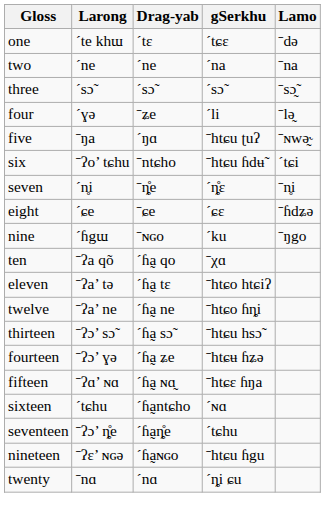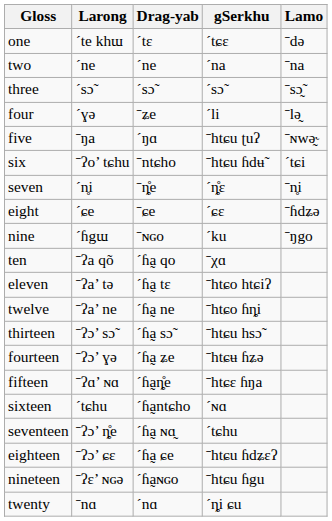 <table class="wikitable" sortable">
 <tr>
 <th>Gloss</th>
 <th>Larong</th>
 <th>Drag-yab</th>
 <th>gSerkhu</th>
 <th>Lamo</th>
 </tr>
 <tr>
 <td>one</td>
 <td>ˊte khɯ</td>
 <td>ˊtɛ</td>
 <td>ˊtɕɛ</td>
 <td>ˉdə</td>
 </tr>
 <tr>
 <td>two</td>
 <td>ˊne</td>
 <td>ˊne</td>
 <td>ˊna</td>
 <td>ˉna</td>
 </tr>
 <tr>
 <td>three</td>
 <td>ˊsɔ̃</td>
 <td>ˊsɔ̃</td>
 <td>ˊsɔ̃</td>
 <td>ˉsɔ̰̃</td>
 </tr>
 <tr>
 <td>four</td>
 <td>ˊɣə</td>
 <td>ˉʑe</td>
 <td>ˊli</td>
 <td>ˉlə̰</td>
 </tr>
 <tr>
 <td>five</td>
 <td>ˉŋa</td>
 <td>ˊŋɑ</td>
 <td>ˉhtɕu ʈuʔ</td>
 <td>ˉɴwə̰˞</td>
 </tr>
 <tr>
 <td>six</td>
 <td>ˉʔo’ tɕhu</td>
 <td>ˉntɕho</td>
 <td>ˉhtɕu ɦdʉ̃</td>
 <td>ˊtɕi</td>
 </tr>
 <tr>
 <td>seven</td>
 <td>ˊn̥i</td>
 <td>ˉȵ̊e</td>
 <td>ˊȵ̊ɛ</td>
 <td>ˉn̥i</td>
 </tr>
 <tr>
 <td>eight</td>
 <td>ˊɕe</td>
 <td>ˉɕe</td>
 <td>ˊɕɛ</td>
 <td>ˉɦdʑə</td>
 </tr>
 <tr>
 <td>nine</td>
 <td>ˊɦgɯ</td>
 <td>ˉɴɢo</td>
 <td>ˊku</td>
 <td>ˉŋgo</td>
 </tr>
 <tr>
 <td>ten</td>
 <td>ˉʔa qõ</td>
 <td>ˊɦa̰ qo</td>
 <td>ˉχɑ</td>
 <td></td>
 </tr>
 <tr>
 <td>eleven</td>
 <td>ˉʔa’ tə</td>
 <td>ˊɦa̰ tɛ</td>
 <td>ˉhtɕo htɕiʔ</td>
 <td></td>
 </tr>
 <tr>
 <td>twelve</td>
 <td>ˉʔa’ ne</td>
 <td>ˊɦa̰ ne</td>
 <td>ˉhtɕo ɦȵi</td>
 <td></td>
 </tr>
 <tr>
 <td>thirteen</td>
 <td>ˉʔɔ’ sɔ̃</td>
 <td>ˊɦa̰ sɔ̃</td>
 <td>ˉhtɕu hsɔ̃</td>
 <td></td>
 </tr>
 <tr>
 <td>fourteen</td>
 <td>ˉʔɔ’ ɣə</td>
 <td>ˊɦa̰ ʑe</td>
 <td>ˉhtɕʉ ɦʑə</td>
 <td></td>
 </tr>
 <tr>
 <td>fifteen</td>
 <td>ˉʔɑ’ ɴɑ</td>
-<td>ˊɦa̰ ɴɑ̰</td>
+<td>ˊɦa̰ȵ̊e</td>
 <td>ˉhtɕɛ ɦŋa</td>
 <td></td>
 </tr>
 <tr>
 <td>sixteen</td>
 <td>ˊtɕhu</td>
 <td>ˊɦa̰ntɕho</td>
 <td>ˊɴɑ</td>
 <td></td>
 </tr>
 <tr>
 <td>seventeen</td>
 <td>ˉʔɔ’ ȵ̊e</td>
-<td>ˊɦa̰ȵ̊e</td>
+<td>ˊɦa̰ ɴɑ̰</td>
 <td>ˊtɕhu</td>
+<td></td>
+</tr>
+<tr>
+<td>eighteen</td>
+<td>ˉʔɔ’ ɕɛ</td>
+<td>ˊɦa̰ ɕe</td>
+<td>ˉhtɕu ɦdʑɛʔ</td>
 <td></td>
 </tr>
 <tr>
 <td>nineteen</td>
 <td>ˉʔɛ’ ɴɢə</td>
 <td>ˊɦa̰ɴɢo</td>
 <td>ˉhtɕu ɦgu</td>
 <td></td>
 </tr>
 <tr>
 <td>twenty</td>
 <td>ˉnɑ</td>
 <td>ˊnɑ</td>
 <td>ˊȵi ɕu</td>
 <td></td>
 </tr>
 </table>
